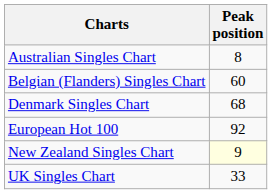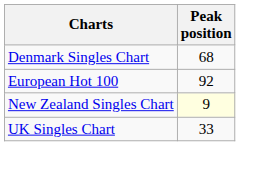 <table class="wikitable sortable">
 <tr>
 <th align="left">Charts</th>
 <th align="left">Peak<br>position</th>
-</tr>
-<tr>
-<td align="left"><a href='#'>Australian Singles Chart</a></td>
-<td style="text-align:center;">8</td>
-</tr>
-<tr>
-<td align="left"><a href='#'>Belgian (Flanders) Singles Chart</a></td>
-<td style="text-align:center;">60</td>
 </tr>
 <tr>
 <td align="left"><a href='#'>Denmark Singles Chart</a></td>
 <td style="text-align:center;">68</td>
 </tr>
 <tr>
 <td align="left"><a href='#'>European Hot 100</a></td>
 <td style="text-align:center;">92</td>
 </tr>
 <tr>
 <td align="left"><a href='#'>New Zealand Singles Chart</a></td>
 <td style="background: lightyellow; text-align:center;">9</td>
 </tr>
 <tr>
 <td align="left"><a href='#'>UK Singles Chart</a></td>
 <td style="text-align:center;">33</td>
 </tr>
 </table>
